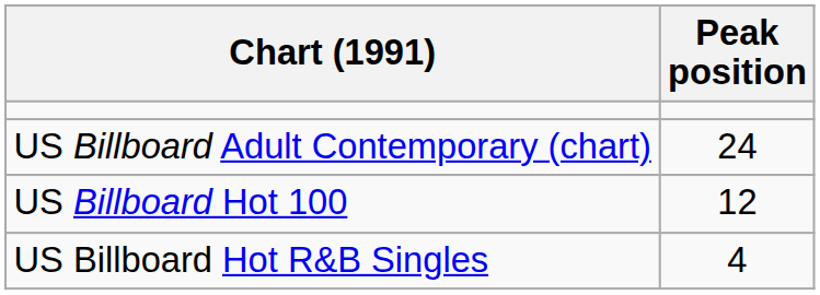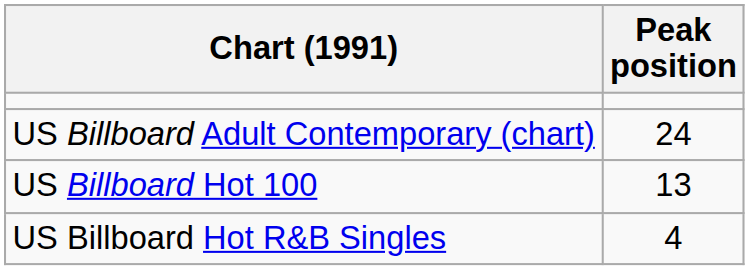 <table class="wikitable sortable">
 <tr>
 <th>Chart (1991)</th>
 <th>Peak<br>position</th>
 </tr>
 <tr>
 <td></td>
 </tr>
 <tr>
 <td align="left">US <em>Billboard</em> <a href='#'>Adult Contemporary (chart)</a></td>
 <td align="center">24</td>
 </tr>
 <tr>
 <td align="left">US <a href='#'><em>Billboard</em> Hot 100</a></td>
-<td align="center">12</td>
+<td align="center">13</td>
 </tr>
 <tr>
 <td align="left">US  Billboard <a href='#'>Hot R&B Singles</a></td>
 <td align="center">4</td>
 </tr>
 </table>
